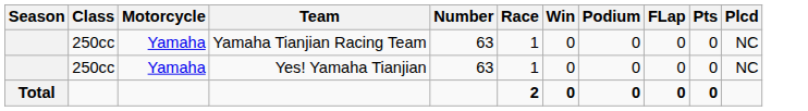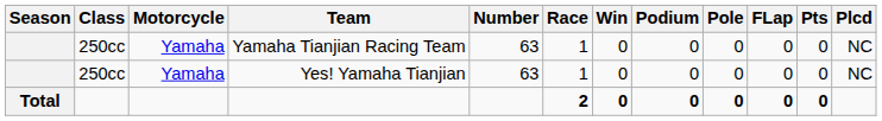 <table class="wikitable">
 <tr>
 <th>Season</th>
 <th>Class</th>
 <th>Motorcycle</th>
 <th>Team</th>
 <th>Number</th>
 <th>Race</th>
 <th>Win</th>
 <th>Podium</th>
+<th>Pole</th>
 <th>FLap</th>
 <th>Pts</th>
 <th>Plcd</th>
 </tr>
 <tr align="right">
 <th></th>
 <td>250cc</td>
 <td><a href='#'>Yamaha</a></td>
 <td>Yamaha Tianjian Racing Team</td>
 <td>63</td>
 <td>1</td>
+<td>0</td>
 <td>0</td>
 <td>0</td>
 <td>0</td>
 <td>0</td>
 <td>NC</td>
 </tr>
 <tr align="right">
 <th></th>
 <td>250cc</td>
 <td><a href='#'>Yamaha</a></td>
 <td>Yes! Yamaha Tianjian</td>
 <td>63</td>
 <td>1</td>
 <td>0</td>
 <td>0</td>
 <td>0</td>
 <td>0</td>
+<td>0</td>
 <td>NC</td>
 </tr>
 <tr align="right">
 <th>Total</th>
 <td></td>
 <td></td>
 <td></td>
 <td></td>
 <td><strong>2</strong></td>
 <td><strong>0</strong></td>
 <td><strong>0</strong></td>
 <td><strong>0</strong></td>
 <td><strong>0</strong></td>
+<td><strong>0</strong></td>
 <td></td>
 </tr>
 </table>
